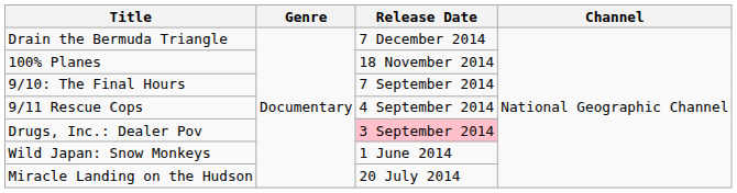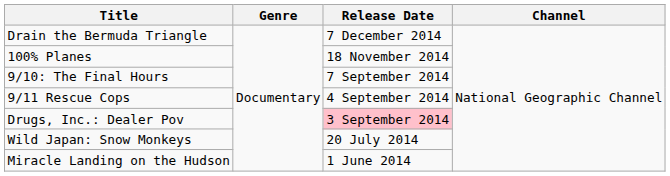 <table class="wikitable sortable">
 <tr>
 <th>Title</th>
 <th>Genre</th>
 <th>Release Date</th>
 <th>Channel</th>
 </tr>
 <tr>
 <td>Drain the Bermuda Triangle</td>
 <td rowspan="7">Documentary</td>
 <td>7 December 2014</td>
 <td rowspan="7">National Geographic Channel</td>
 </tr>
 <tr>
 <td>100% Planes</td>
 <td>18 November 2014</td>
 </tr>
 <tr>
 <td>9/10: The Final Hours</td>
 <td>7 September 2014</td>
 </tr>
 <tr>
 <td>9/11 Rescue Cops</td>
 <td>4 September 2014</td>
 </tr>
 <tr>
 <td>Drugs, Inc.: Dealer Pov</td>
 <td style="background: pink;">3 September 2014</td>
 </tr>
 <tr>
 <td>Wild Japan: Snow Monkeys</td>
-<td>1 June 2014</td>
+<td>20 July 2014</td>
 </tr>
 <tr>
 <td>Miracle Landing on the Hudson</td>
-<td>20 July 2014</td>
+<td>1 June 2014</td>
 </tr>
 </table>
